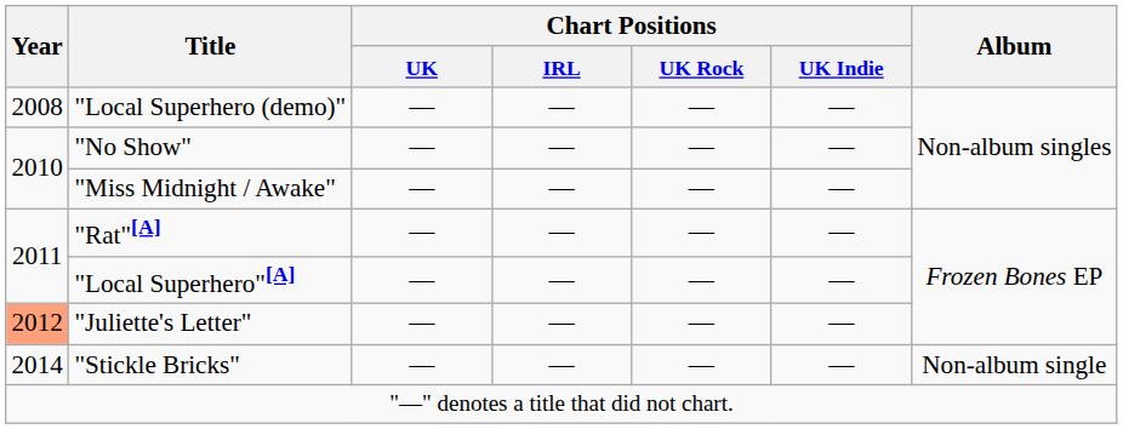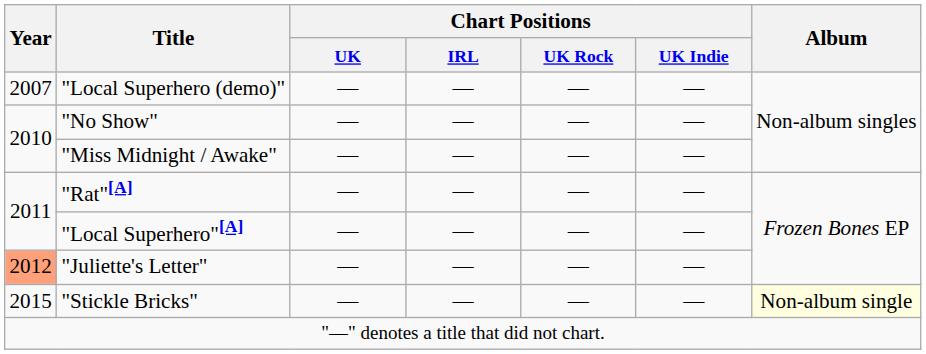 <table class="wikitable" style="text-align:center;">
 <tr>
 <th rowspan="2">Year</th>
 <th rowspan="2">Title</th>
 <th colspan="4">Chart Positions</th>
 <th rowspan="2">Album</th>
 </tr>
 <tr>
 <th width="80"><small><a href='#'>UK</a></small></th>
 <th width="80"><small><a href='#'>IRL</a></small></th>
 <th width="80"><small><a href='#'>UK Rock</a></small></th>
 <th width="80"><small><a href='#'>UK Indie</a></small></th>
 </tr>
 <tr>
-<td>2008</td>
+<td>2007</td>
 <td style="text-align:left;">"Local Superhero (demo)"</td>
 <td align="center">—</td>
 <td align="center">—</td>
 <td align="center">—</td>
 <td align="center">—</td>
 <td rowspan="3" align="center">Non-album singles</td>
 </tr>
 <tr>
 <td rowspan="2">2010</td>
 <td style="text-align:left;">"No Show"</td>
 <td align="center">—</td>
 <td align="center">—</td>
 <td align="center">—</td>
 <td align="center">—</td>
 </tr>
 <tr>
 <td style="text-align:left;">"Miss Midnight / Awake"</td>
 <td align="center">—</td>
 <td align="center">—</td>
 <td align="center">—</td>
 <td align="center">—</td>
 </tr>
 <tr>
 <td rowspan="2">2011</td>
 <td style="text-align:left;">"Rat"<sup><a href='#'><strong>[A]</strong></a></sup></td>
 <td align="center">—</td>
 <td align="center">—</td>
 <td align="center">—</td>
 <td align="center">—</td>
 <td rowspan="3" align="center"><em>Frozen Bones</em> EP</td>
 </tr>
 <tr>
 <td style="text-align:left;">"Local Superhero"<sup><a href='#'><strong>[A]</strong></a></sup></td>
 <td align="center">—</td>
 <td align="center">—</td>
 <td align="center">—</td>
 <td align="center">—</td>
 </tr>
 <tr>
 <td rowspan="1" style="background: lightsalmon;">2012</td>
 <td style="text-align:left;">"Juliette's Letter"</td>
 <td align="center">—</td>
 <td align="center">—</td>
 <td align="center">—</td>
 <td align="center">—</td>
 </tr>
 <tr>
-<td rowspan="1">2014</td>
+<td rowspan="1">2015</td>
 <td style="text-align:left;">"Stickle Bricks"</td>
 <td align="center">—</td>
 <td align="center">—</td>
 <td align="center">—</td>
 <td align="center">—</td>
-<td rowspan="1" align="center">Non-album single</td>
+<td rowspan="1" align="center" style="background: lightyellow;">Non-album single</td>
 </tr>
 <tr>
 <td colspan="7" style="font-size:90%">"—" denotes a title that did not chart.</td>
 </tr>
 </table>
